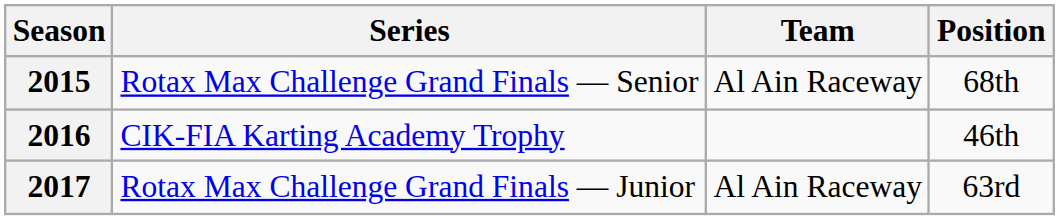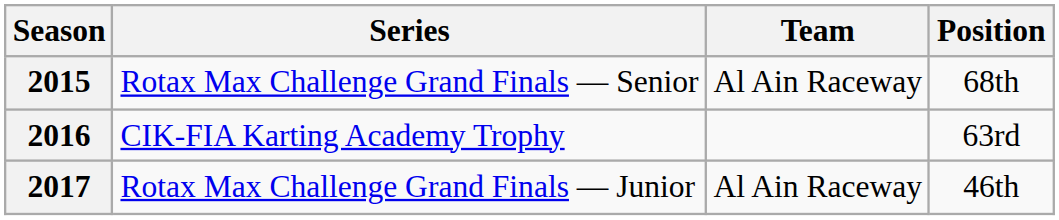 <table class="wikitable" style="font-size: 85%; text-align:center">
 <tr>
 <th>Season</th>
 <th>Series</th>
 <th>Team</th>
 <th>Position</th>
 </tr>
 <tr>
 <th>2015</th>
 <td align="left"><a href='#'>Rotax Max Challenge Grand Finals</a> — Senior</td>
 <td align="left">Al Ain Raceway</td>
 <td>68th</td>
 </tr>
 <tr>
 <th>2016</th>
 <td align="left"><a href='#'>CIK-FIA Karting Academy Trophy</a></td>
 <td align="left"></td>
-<td>46th</td>
+<td>63rd</td>
 </tr>
 <tr>
 <th>2017</th>
 <td align="left"><a href='#'>Rotax Max Challenge Grand Finals</a> — Junior</td>
 <td align="left">Al Ain Raceway</td>
-<td>63rd</td>
+<td>46th</td>
 </tr>
 </table>
